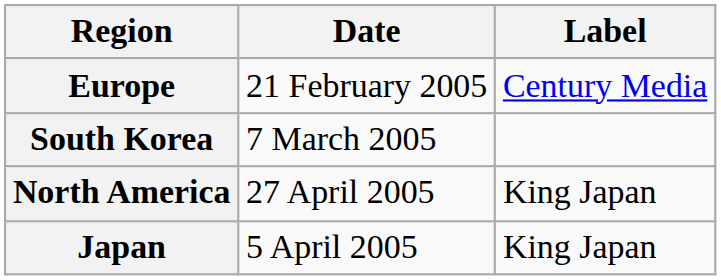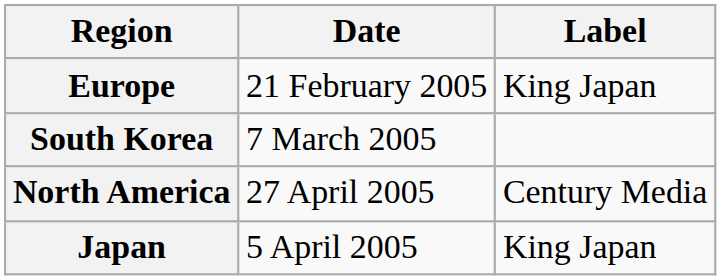 <table class="wikitable plainrowheaders">
 <tr>
 <th scope="col">Region</th>
 <th scope="col">Date</th>
 <th scope="col">Label</th>
 </tr>
 <tr>
 <th scope="row">Europe</th>
 <td>21 February 2005</td>
-<td><a href='#'>Century Media</a></td>
+<td>King Japan</td>
 </tr>
 <tr>
 <th scope="row">South Korea</th>
 <td>7 March 2005</td>
 <td></td>
 </tr>
 <tr>
 <th scope="row">North America</th>
 <td>27 April 2005</td>
-<td>King Japan</td>
+<td>Century Media</td>
 </tr>
 <tr>
 <th scope="row">Japan</th>
 <td>5 April 2005</td>
 <td>King Japan</td>
 </tr>
 </table>
